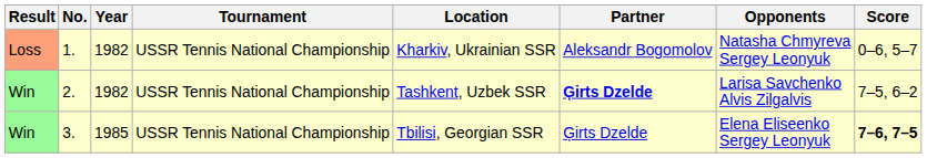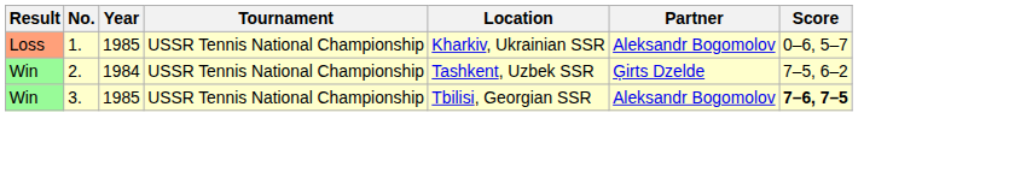 <table class="wikitable" style="font-size:95%">
 <tr>
 <th>Result</th>
 <th>No.</th>
 <th>Year</th>
 <th>Tournament</th>
 <th>Location</th>
 <th>Partner</th>
-<th>Opponents</th>
 <th>Score</th>
 </tr>
 <tr bgcolor=#FFFFCC>
 <td style="background:#ffa07a;">Loss</td>
 <td>1.</td>
-<td>1982</td>
+<td>1985</td>
 <td>USSR Tennis National Championship</td>
 <td><a href='#'>Kharkiv</a>, Ukrainian SSR</td>
 <td> <a href='#'>Aleksandr Bogomolov</a></td>
-<td> <a href='#'>Natasha Chmyreva</a> <br>  <a href='#'>Sergey Leonyuk</a></td>
 <td>0–6, 5–7</td>
 </tr>
 <tr bgcolor=#FFFFCC>
 <td style="background:#98fb98;">Win</td>
 <td>2.</td>
-<td>1982</td>
+<td>1984</td>
 <td>USSR Tennis National Championship</td>
 <td><a href='#'>Tashkent</a>, Uzbek SSR</td>
-<td><strong> <a href='#'>Ģirts Dzelde</a></strong></td>
-<td> <a href='#'>Larisa Savchenko</a> <br>  <a href='#'>Alvis Zilgalvis</a></td>
+<td> <a href='#'>Ģirts Dzelde</a></td>
 <td>7–5, 6–2</td>
 </tr>
 <tr bgcolor=#FFFFCC>
 <td style="background:#98fb98;">Win</td>
 <td>3.</td>
 <td>1985</td>
 <td>USSR Tennis National Championship</td>
 <td><a href='#'>Tbilisi</a>, Georgian SSR</td>
-<td> <a href='#'>Ģirts Dzelde</a></td>
-<td> <a href='#'>Elena Eliseenko</a> <br>  <a href='#'>Sergey Leonyuk</a></td>
+<td> <a href='#'>Aleksandr Bogomolov</a></td>
 <td><strong>7–6, 7–5</strong></td>
 </tr>
 </table>
